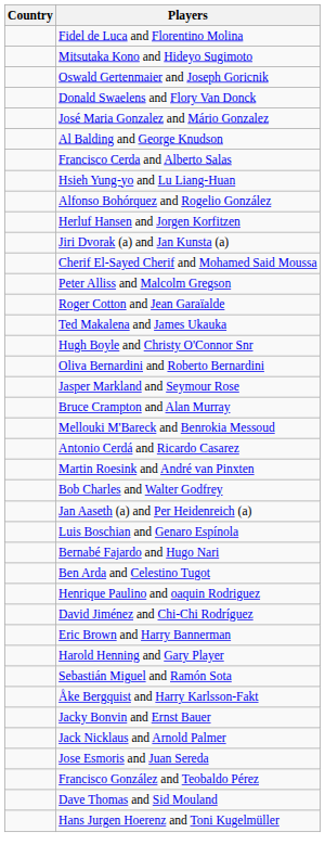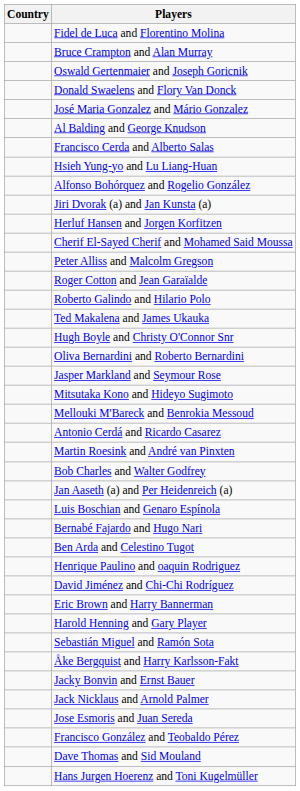 <table class="wikitable" style="font-size:95%;">
 <tr>
 <th>Country</th>
 <th>Players</th>
 </tr>
 <tr>
 <td></td>
 <td><a href='#'>Fidel de Luca</a> and <a href='#'>Florentino Molina</a></td>
 </tr>
 <tr>
 <td></td>
-<td><a href='#'>Mitsutaka Kono</a> and <a href='#'>Hideyo Sugimoto</a></td>
+<td><a href='#'>Bruce Crampton</a> and <a href='#'>Alan Murray</a></td>
 </tr>
 <tr>
 <td></td>
 <td><a href='#'>Oswald Gertenmaier</a> and <a href='#'>Joseph Goricnik</a></td>
 </tr>
 <tr>
 <td></td>
 <td><a href='#'>Donald Swaelens</a> and <a href='#'>Flory Van Donck</a></td>
 </tr>
 <tr>
 <td></td>
 <td><a href='#'>José Maria Gonzalez</a> and <a href='#'>Mário Gonzalez</a></td>
 </tr>
 <tr>
 <td></td>
 <td><a href='#'>Al Balding</a> and <a href='#'>George Knudson</a></td>
 </tr>
 <tr>
 <td></td>
 <td><a href='#'>Francisco Cerda</a> and <a href='#'>Alberto Salas</a></td>
 </tr>
 <tr>
 <td></td>
 <td><a href='#'>Hsieh Yung-yo</a> and <a href='#'>Lu Liang-Huan</a></td>
 </tr>
 <tr>
 <td></td>
 <td><a href='#'>Alfonso Bohórquez</a> and <a href='#'>Rogelio González</a></td>
 </tr>
 <tr>
 <td></td>
-<td><a href='#'>Herluf Hansen</a> and <a href='#'>Jorgen Korfitzen</a></td>
+<td><a href='#'>Jiri Dvorak</a> (a) and <a href='#'>Jan Kunsta</a> (a)</td>
 </tr>
 <tr>
 <td></td>
-<td><a href='#'>Jiri Dvorak</a> (a) and <a href='#'>Jan Kunsta</a> (a)</td>
+<td><a href='#'>Herluf Hansen</a> and <a href='#'>Jorgen Korfitzen</a></td>
 </tr>
 <tr>
 <td></td>
 <td><a href='#'>Cherif El-Sayed Cherif</a> and <a href='#'>Mohamed Said Moussa</a></td>
 </tr>
 <tr>
 <td></td>
 <td><a href='#'>Peter Alliss</a> and <a href='#'>Malcolm Gregson</a></td>
 </tr>
 <tr>
 <td></td>
 <td><a href='#'>Roger Cotton</a> and <a href='#'>Jean Garaïalde</a></td>
+</tr>
+<tr>
+<td></td>
+<td><a href='#'>Roberto Galindo</a> and <a href='#'>Hilario Polo</a></td>
 </tr>
 <tr>
 <td></td>
 <td><a href='#'>Ted Makalena</a> and <a href='#'>James Ukauka</a></td>
 </tr>
 <tr>
 <td></td>
 <td><a href='#'>Hugh Boyle</a> and <a href='#'>Christy O'Connor Snr</a></td>
 </tr>
 <tr>
 <td></td>
 <td><a href='#'>Oliva Bernardini</a> and <a href='#'>Roberto Bernardini</a></td>
 </tr>
 <tr>
 <td></td>
 <td><a href='#'>Jasper Markland</a> and <a href='#'>Seymour Rose</a></td>
 </tr>
 <tr>
 <td></td>
-<td><a href='#'>Bruce Crampton</a> and <a href='#'>Alan Murray</a></td>
+<td><a href='#'>Mitsutaka Kono</a> and <a href='#'>Hideyo Sugimoto</a></td>
 </tr>
 <tr>
 <td></td>
 <td><a href='#'>Mellouki M'Bareck</a> and <a href='#'>Benrokia Messoud</a></td>
 </tr>
 <tr>
 <td></td>
 <td><a href='#'>Antonio Cerdá</a> and <a href='#'>Ricardo Casarez</a></td>
 </tr>
 <tr>
 <td></td>
 <td><a href='#'>Martin Roesink</a> and <a href='#'>André van Pinxten</a></td>
 </tr>
 <tr>
 <td></td>
 <td><a href='#'>Bob Charles</a> and <a href='#'>Walter Godfrey</a></td>
 </tr>
 <tr>
 <td></td>
 <td><a href='#'>Jan Aaseth</a> (a) and <a href='#'>Per Heidenreich</a> (a)</td>
 </tr>
 <tr>
 <td></td>
 <td><a href='#'>Luis Boschian</a> and <a href='#'>Genaro Espínola</a></td>
 </tr>
 <tr>
 <td></td>
 <td><a href='#'>Bernabé Fajardo</a> and <a href='#'>Hugo Nari</a></td>
 </tr>
 <tr>
 <td></td>
 <td><a href='#'>Ben Arda</a> and <a href='#'>Celestino Tugot</a></td>
 </tr>
 <tr>
 <td></td>
 <td><a href='#'>Henrique Paulino</a> and <a href='#'>oaquin Rodriguez</a></td>
 </tr>
 <tr>
 <td></td>
 <td><a href='#'>David Jiménez</a> and <a href='#'>Chi-Chi Rodríguez</a></td>
 </tr>
 <tr>
 <td></td>
 <td><a href='#'>Eric Brown</a> and <a href='#'>Harry Bannerman</a></td>
 </tr>
 <tr>
 <td></td>
 <td><a href='#'>Harold Henning</a> and <a href='#'>Gary Player</a></td>
 </tr>
 <tr>
 <td></td>
 <td><a href='#'>Sebastián Miguel</a> and <a href='#'>Ramón Sota</a></td>
 </tr>
 <tr>
 <td></td>
 <td><a href='#'>Åke Bergquist</a> and <a href='#'>Harry Karlsson-Fakt</a></td>
 </tr>
 <tr>
 <td></td>
 <td><a href='#'>Jacky Bonvin</a> and <a href='#'>Ernst Bauer</a></td>
 </tr>
 <tr>
 <td></td>
 <td><a href='#'>Jack Nicklaus</a> and <a href='#'>Arnold Palmer</a></td>
 </tr>
 <tr>
 <td></td>
 <td><a href='#'>Jose Esmoris</a> and <a href='#'>Juan Sereda</a></td>
 </tr>
 <tr>
 <td></td>
 <td><a href='#'>Francisco González</a> and <a href='#'>Teobaldo Pérez</a></td>
 </tr>
 <tr>
 <td></td>
 <td><a href='#'>Dave Thomas</a> and <a href='#'>Sid Mouland</a></td>
 </tr>
 <tr>
 <td></td>
 <td><a href='#'>Hans Jurgen Hoerenz</a> and <a href='#'>Toni Kugelmüller</a></td>
 </tr>
 </table>
